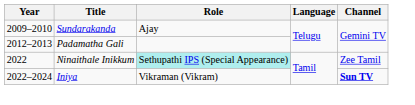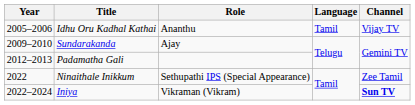 <table class="wikitable sortable">
 <tr>
 <th>Year</th>
 <th>Title</th>
 <th>Role</th>
 <th>Language</th>
 <th>Channel</th>
+</tr>
+<tr>
+<td>2005–2006</td>
+<td><em>Idhu Oru Kadhal Kathai</em></td>
+<td>Ananthu</td>
+<td><a href='#'>Tamil</a></td>
+<td><a href='#'>Vijay TV</a></td>
 </tr>
 <tr>
 <td>2009–2010</td>
 <td><em><a href='#'>Sundarakanda</a></em></td>
 <td>Ajay</td>
 <td rowspan="2"><a href='#'>Telugu</a></td>
 <td rowspan="2"><a href='#'>Gemini TV</a></td>
 </tr>
 <tr>
 <td>2012–2013</td>
 <td><em>Padamatha Gali</em></td>
 <td></td>
 </tr>
 <tr>
 <td>2022</td>
 <td><em>Ninaithale Inikkum</em></td>
-<td style="background: paleturquoise;">Sethupathi <a href='#'>IPS</a> (Special Appearance)</td>
+<td>Sethupathi <a href='#'>IPS</a> (Special Appearance)</td>
 <td rowspan="2"><a href='#'>Tamil</a></td>
 <td><a href='#'>Zee Tamil</a></td>
 </tr>
 <tr>
 <td>2022–2024</td>
 <td><em><a href='#'>Iniya</a></em></td>
 <td>Vikraman (Vikram)</td>
 <td><strong><a href='#'>Sun TV</a></strong></td>
 </tr>
 </table>
